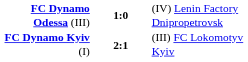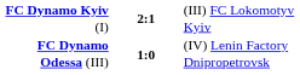 <table width=100% cellspacing=1>
 <tr>
 <th width=20%></th>
 <th width=12%></th>
 <th width=20%></th>
 <th></th>
 </tr>
 <tr style=font-size:90%>
+<td align=right><strong><a href='#'>FC Dynamo Kyiv</a></strong> (I)</td>
+<td align=center><strong>2:1</strong></td>
+<td>(III) <a href='#'>FC Lokomotyv Kyiv</a></td>
+<td align=center></td>
+</tr>
+<tr style=font-size:90%>
 <td align=right><strong><a href='#'>FC Dynamo Odessa</a></strong> (III)</td>
 <td align=center><strong>1:0</strong></td>
 <td>(IV) <a href='#'>Lenin Factory Dnipropetrovsk</a></td>
 <td align=center></td>
 </tr>
-<tr style=font-size:90%>
-<td align=right><strong><a href='#'>FC Dynamo Kyiv</a></strong> (I)</td>
-<td align=center><strong>2:1</strong></td>
-<td>(III) <a href='#'>FC Lokomotyv Kyiv</a></td>
-<td align=center></td>
-</tr>
 </table>
